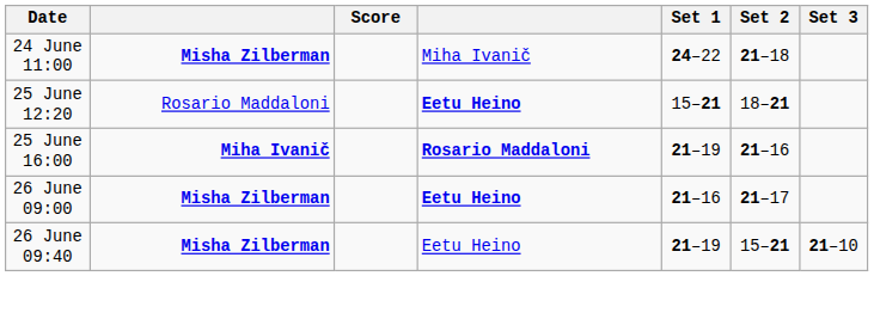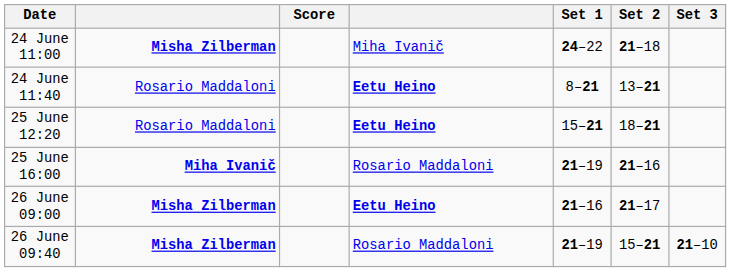 <table class="wikitable" style="text-align: center; font-size:90% ">
 <tr>
 <th width="60">Date</th>
 <th align="right" width="200"></th>
 <th width="60">Score</th>
 <th align="left" width="200"></th>
 <th width="50">Set 1</th>
 <th width="50">Set 2</th>
 <th width="50">Set 3</th>
 </tr>
 <tr>
 <td>24 June<br>11:00</td>
 <td align="right"><strong><a href='#'>Misha Zilberman</a> </strong></td>
 <td align="center"></td>
 <td align="left"> <a href='#'>Miha Ivanič</a></td>
 <td><strong>24</strong>–22</td>
 <td><strong>21</strong>–18</td>
 <td></td>
 </tr>
 <tr>
+<td>24 June<br>11:40</td>
+<td align="right"><a href='#'>Rosario Maddaloni</a> </td>
+<td align="center"></td>
+<td align="left"><strong> <a href='#'>Eetu Heino</a></strong></td>
+<td>8–<strong>21</strong></td>
+<td>13–<strong>21</strong></td>
+<td></td>
+</tr>
+<tr>
 <td>25 June<br>12:20</td>
 <td align="right"><a href='#'>Rosario Maddaloni</a> </td>
 <td align="center"></td>
 <td align="left"><strong> <a href='#'>Eetu Heino</a></strong></td>
 <td>15–<strong>21</strong></td>
 <td>18–<strong>21</strong></td>
 <td></td>
 </tr>
 <tr>
 <td>25 June<br>16:00</td>
 <td align="right"><strong><a href='#'>Miha Ivanič</a> </strong></td>
 <td align="center"></td>
-<td align="left"><strong> <a href='#'>Rosario Maddaloni</a></strong></td>
+<td align="left"> <a href='#'>Rosario Maddaloni</a></td>
 <td><strong>21</strong>–19</td>
 <td><strong>21</strong>–16</td>
 <td></td>
 </tr>
 <tr>
 <td>26 June<br>09:00</td>
 <td align="right"><strong><a href='#'>Misha Zilberman</a> </strong></td>
 <td align="center"></td>
 <td align="left"><strong> <a href='#'>Eetu Heino</a></strong></td>
 <td><strong>21</strong>–16</td>
 <td><strong>21</strong>–17</td>
 <td></td>
 </tr>
 <tr>
 <td>26 June<br>09:40</td>
 <td align="right"><strong><a href='#'>Misha Zilberman</a> </strong></td>
 <td align="center"></td>
-<td align="left"> <a href='#'>Eetu Heino</a></td>
+<td align="left"> <a href='#'>Rosario Maddaloni</a></td>
 <td><strong>21</strong>–19</td>
 <td>15–<strong>21</strong></td>
 <td><strong>21</strong>–10</td>
 </tr>
 </table>
